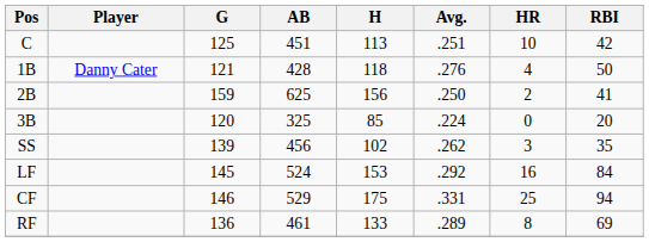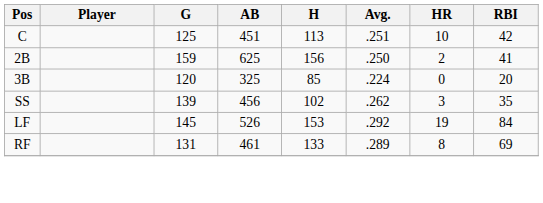 <table class="wikitable sortable">
 <tr>
 <th bgcolor="#DDDDFF" width="5%">Pos</th>
 <th bgcolor="#DDDDFF" width="16%">Player</th>
 <th bgcolor="#DDDDFF" width="9%">G</th>
 <th bgcolor="#DDDDFF" width="9%">AB</th>
 <th bgcolor="#DDDDFF" width="9%">H</th>
 <th bgcolor="#DDDDFF" width="9%">Avg.</th>
 <th bgcolor="#DDDDFF" width="9%">HR</th>
 <th bgcolor="#DDDDFF" width="9%">RBI</th>
 </tr>
 <tr align="center">
 <td>C</td>
 <td></td>
 <td>125</td>
 <td>451</td>
 <td>113</td>
 <td>.251</td>
 <td>10</td>
 <td>42</td>
-</tr>
-<tr align="center">
-<td>1B</td>
-<td><a href='#'>Danny Cater</a></td>
-<td>121</td>
-<td>428</td>
-<td>118</td>
-<td>.276</td>
-<td>4</td>
-<td>50</td>
 </tr>
 <tr align="center">
 <td>2B</td>
 <td></td>
 <td>159</td>
 <td>625</td>
 <td>156</td>
 <td>.250</td>
 <td>2</td>
 <td>41</td>
 </tr>
 <tr align="center">
 <td>3B</td>
 <td></td>
 <td>120</td>
 <td>325</td>
 <td>85</td>
 <td>.224</td>
 <td>0</td>
 <td>20</td>
 </tr>
 <tr align="center">
 <td>SS</td>
 <td></td>
 <td>139</td>
 <td>456</td>
 <td>102</td>
 <td>.262</td>
 <td>3</td>
 <td>35</td>
 </tr>
 <tr align="center">
 <td>LF</td>
 <td></td>
 <td>145</td>
-<td>524</td>
+<td>526</td>
 <td>153</td>
 <td>.292</td>
-<td>16</td>
+<td>19</td>
 <td>84</td>
-</tr>
-<tr align="center">
-<td>CF</td>
-<td></td>
-<td>146</td>
-<td>529</td>
-<td>175</td>
-<td>.331</td>
-<td>25</td>
-<td>94</td>
 </tr>
 <tr align="center">
 <td>RF</td>
 <td></td>
-<td>136</td>
+<td>131</td>
 <td>461</td>
 <td>133</td>
 <td>.289</td>
 <td>8</td>
 <td>69</td>
 </tr>
 <tr align="center">
 </tr>
 </table>
